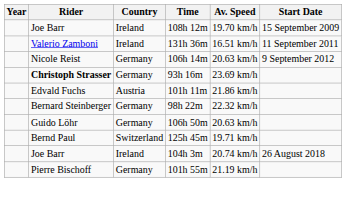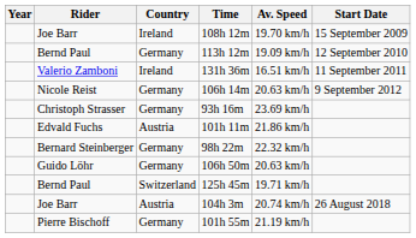 <table class="wikitable">
 <tr>
 <th>Year</th>
 <th>Rider</th>
 <th>Country</th>
 <th>Time</th>
 <th>Av. Speed</th>
 <th>Start Date</th>
 </tr>
 <tr>
 <td></td>
 <td>Joe Barr</td>
 <td>Ireland</td>
 <td>108h 12m</td>
 <td>19.70 km/h</td>
 <td>15 September 2009</td>
 </tr>
 <tr>
 <td></td>
+<td>Bernd Paul</td>
+<td>Germany</td>
+<td>113h 12m</td>
+<td>19.09 km/h</td>
+<td>12 September 2010</td>
+</tr>
+<tr>
+<td></td>
 <td><a href='#'>Valerio Zamboni</a></td>
 <td>Ireland</td>
 <td>131h 36m</td>
 <td>16.51 km/h</td>
 <td>11 September 2011</td>
 </tr>
 <tr>
 <td></td>
 <td>Nicole Reist</td>
 <td>Germany</td>
 <td>106h 14m</td>
 <td>20.63 km/h</td>
 <td>9 September 2012</td>
 </tr>
 <tr>
 <td></td>
-<td><strong>Christoph Strasser</strong></td>
+<td>Christoph Strasser</td>
 <td>Germany</td>
 <td>93h 16m</td>
 <td>23.69 km/h</td>
 <td></td>
 </tr>
 <tr>
 <td></td>
 <td>Edvald Fuchs</td>
 <td>Austria</td>
 <td>101h 11m</td>
 <td>21.86 km/h</td>
 <td></td>
 </tr>
 <tr>
 <td></td>
 <td>Bernard Steinberger</td>
 <td>Germany</td>
 <td>98h 22m</td>
 <td>22.32 km/h</td>
 <td></td>
 </tr>
 <tr>
 <td> </td>
 <td>Guido Löhr</td>
 <td>Germany</td>
 <td>106h 50m</td>
 <td>20.63 km/h</td>
 <td></td>
 </tr>
 <tr>
 <td></td>
 <td>Bernd Paul</td>
 <td>Switzerland</td>
 <td>125h 45m</td>
 <td>19.71 km/h</td>
 <td></td>
 </tr>
 <tr>
 <td></td>
 <td>Joe Barr</td>
-<td>Ireland</td>
+<td>Austria</td>
 <td>104h 3m</td>
 <td>20.74 km/h</td>
 <td>26 August 2018</td>
 </tr>
 <tr>
 <td></td>
 <td>Pierre Bischoff</td>
 <td>Germany</td>
 <td>101h 55m</td>
 <td>21.19 km/h</td>
 <td></td>
 </tr>
 </table>
